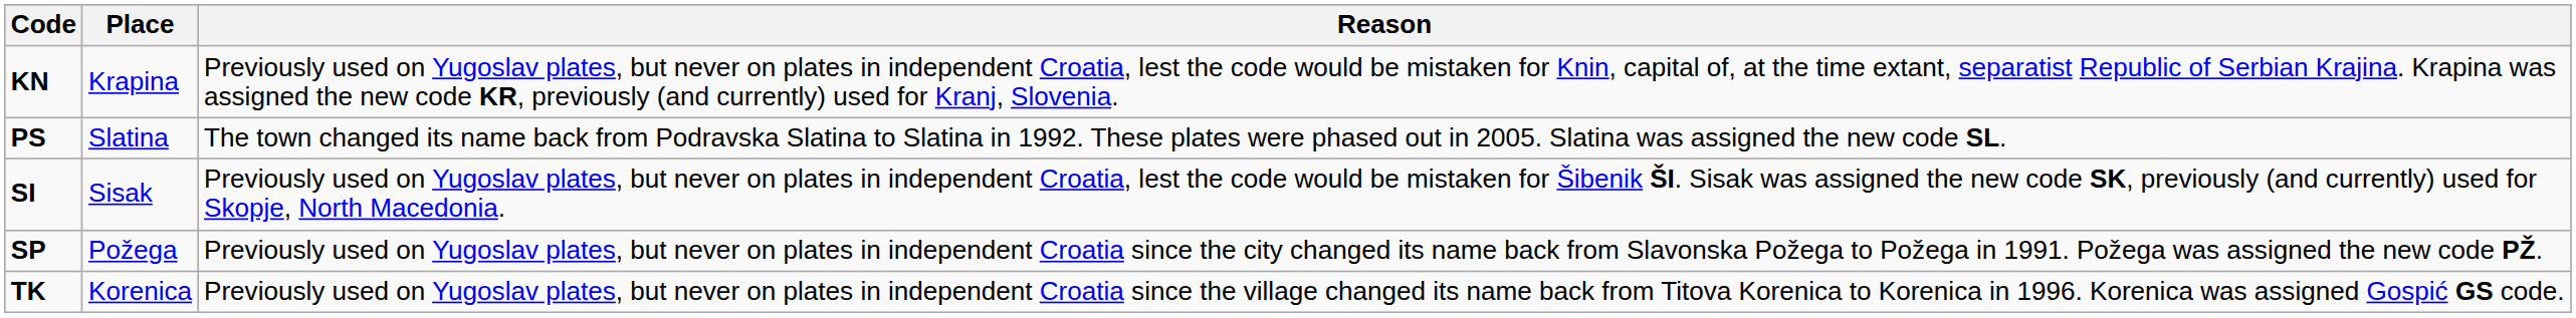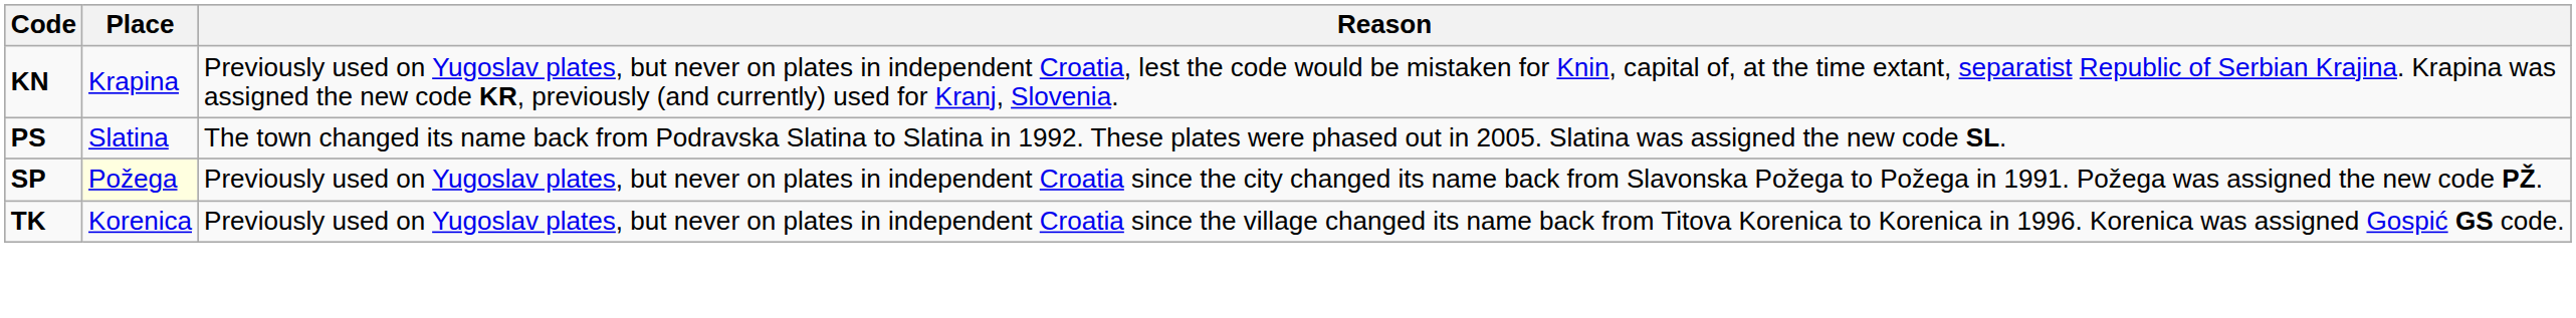 <table class="wikitable">
 <tr>
 <th>Code</th>
 <th>Place</th>
 <th>Reason</th>
 </tr>
 <tr>
 <td><strong>KN</strong></td>
 <td><a href='#'>Krapina</a></td>
 <td>Previously used on <a href='#'>Yugoslav plates</a>, but never on plates in independent <a href='#'>Croatia</a>, lest the code would be mistaken for <a href='#'>Knin</a>, capital of, at the time extant, <a href='#'>separatist</a> <a href='#'>Republic of Serbian Krajina</a>. Krapina was assigned the new code <strong>KR</strong>, previously (and currently) used for <a href='#'>Kranj</a>, <a href='#'>Slovenia</a>.</td>
 </tr>
 <tr>
 <td><strong>PS</strong></td>
 <td><a href='#'>Slatina</a></td>
 <td>The town changed its name back from Podravska Slatina to Slatina in 1992. These plates were phased out in 2005. Slatina was assigned the new code <strong>SL</strong>.</td>
 </tr>
 <tr>
-<td><strong>SI</strong></td>
-<td><a href='#'>Sisak</a></td>
-<td>Previously used on <a href='#'>Yugoslav plates</a>, but never on plates in independent <a href='#'>Croatia</a>, lest the code would be mistaken for <a href='#'>Šibenik</a> <strong>ŠI</strong>. Sisak was assigned the new code <strong>SK</strong>, previously (and currently) used for <a href='#'>Skopje</a>, <a href='#'>North Macedonia</a>.</td>
-</tr>
-<tr>
 <td><strong>SP</strong></td>
-<td><a href='#'>Požega</a></td>
+<td style="background: lightyellow;"><a href='#'>Požega</a></td>
 <td>Previously used on <a href='#'>Yugoslav plates</a>, but never on plates in independent <a href='#'>Croatia</a> since the city changed its name back from Slavonska Požega to Požega in 1991. Požega was assigned the new code <strong>PŽ</strong>.</td>
 </tr>
 <tr>
 <td><strong>TK</strong></td>
 <td><a href='#'>Korenica</a></td>
 <td>Previously used on <a href='#'>Yugoslav plates</a>, but never on plates in independent <a href='#'>Croatia</a> since the village changed its name back from Titova Korenica to Korenica in 1996. Korenica was assigned <a href='#'>Gospić</a> <strong>GS</strong> code.</td>
 </tr>
 </table>
